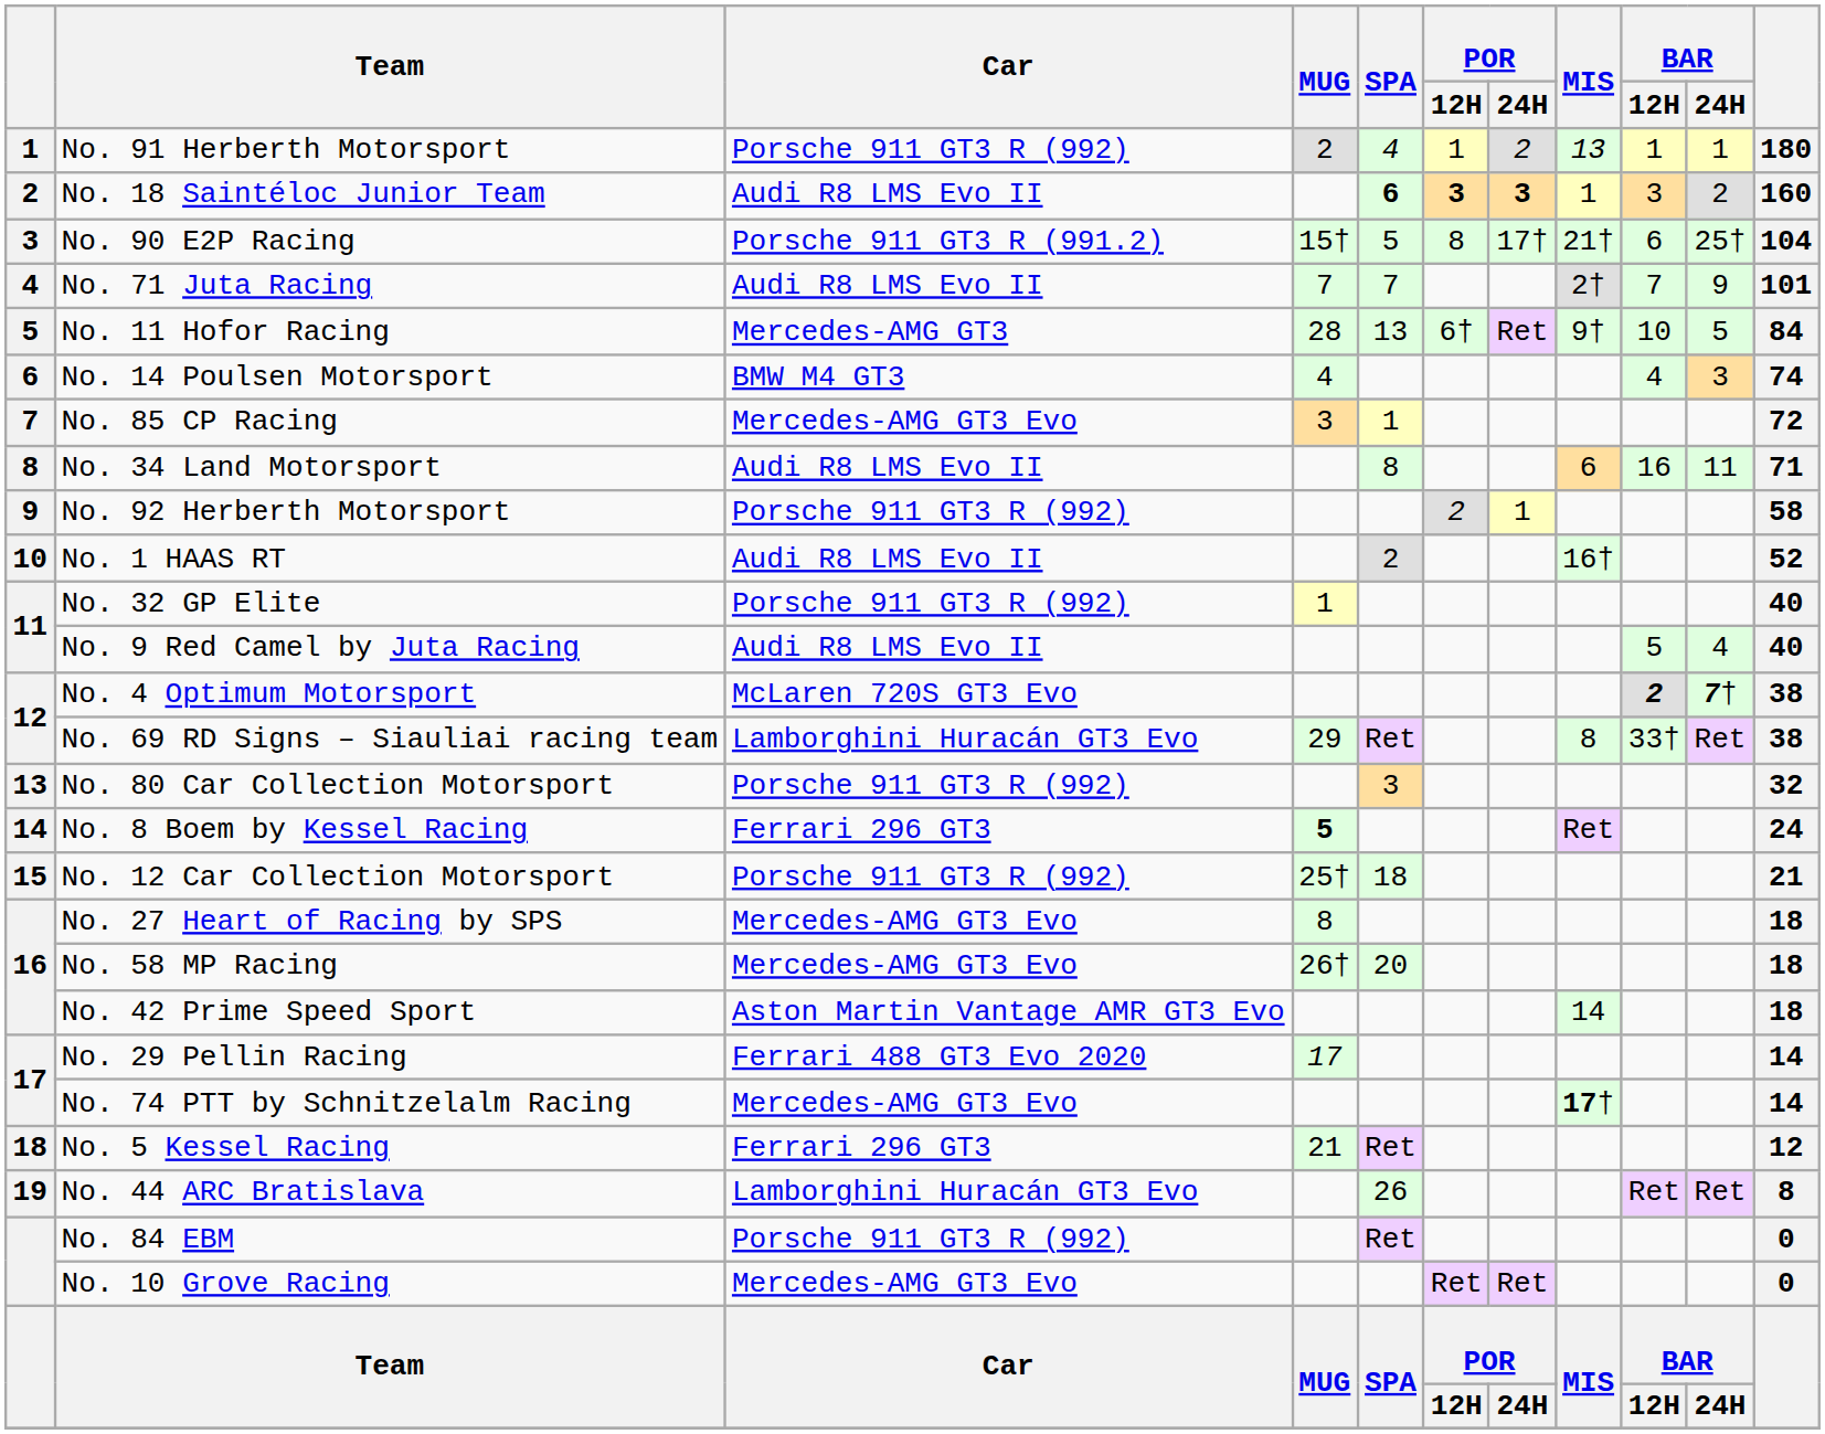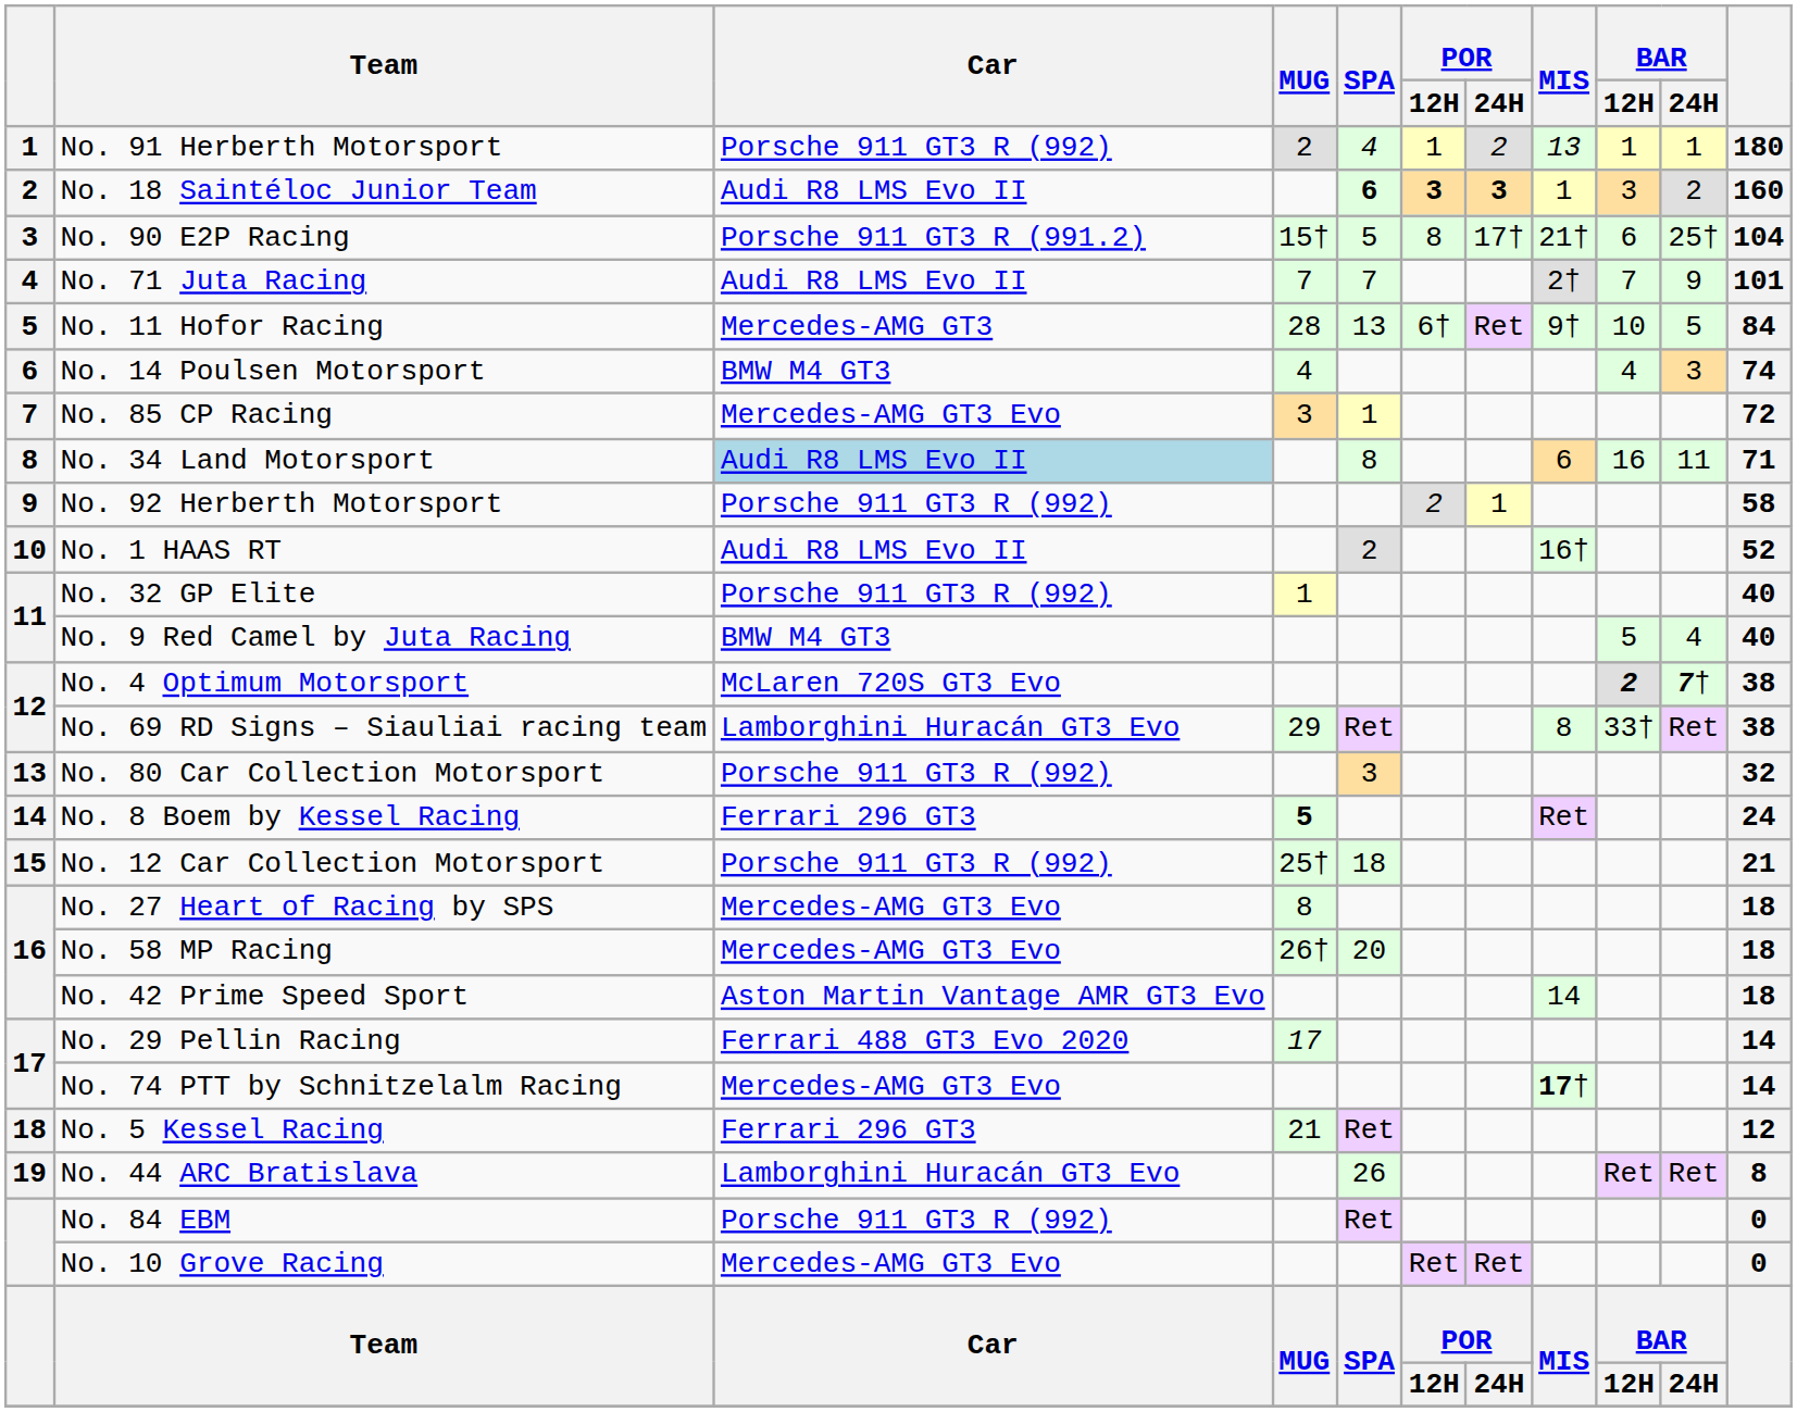 <table align=left| class="wikitable" style="font-size: 85%; text-align: center;">
 <tr valign="top">
 <th rowspan=2 valign=middle></th>
 <th rowspan=2 valign=middle>Team</th>
 <th rowspan=2 valign=middle>Car</th>
 <th rowspan=2 valign=middle><br><a href='#'>MUG</a></th>
 <th rowspan=2 valign=middle><br><a href='#'>SPA</a></th>
 <th colspan=2><br><a href='#'>POR</a></th>
 <th rowspan=2 valign=middle><br><a href='#'>MIS</a></th>
 <th colspan=2><br><a href='#'>BAR</a></th>
 <th rowspan=2 valign=middle>  </th>
 </tr>
 <tr>
 <th>12H</th>
 <th>24H</th>
 <th>12H</th>
 <th>24H</th>
 </tr>
 <tr>
 <th>1</th>
 <td align=left> No. 91 Herberth Motorsport</td>
 <td align=left><a href='#'>Porsche 911 GT3 R (992)</a></td>
 <td style="background:#DFDFDF;">2</td>
 <td style="background:#DFFFDF;"><em>4</em></td>
 <td style="background:#FFFFBF;">1</td>
 <td style="background:#DFDFDF;"><em>2</em></td>
 <td style="background:#DFFFDF;"><em>13</em></td>
 <td style="background:#FFFFBF;">1</td>
 <td style="background:#FFFFBF;">1</td>
 <th>180</th>
 </tr>
 <tr>
 <th>2</th>
 <td align=left> No. 18 <a href='#'>Saintéloc Junior Team</a></td>
 <td align=left><a href='#'>Audi R8 LMS Evo II</a></td>
 <td></td>
 <td style="background:#DFFFDF;"><strong>6</strong></td>
 <td style="background:#FFDF9F;"><strong>3</strong></td>
 <td style="background:#FFDF9F;"><strong>3</strong></td>
 <td style="background:#FFFFBF;">1</td>
 <td style="background:#FFDF9F;">3</td>
 <td style="background:#DFDFDF;">2</td>
 <th>160</th>
 </tr>
 <tr>
 <th>3</th>
 <td align=left> No. 90 E2P Racing</td>
 <td align=left><a href='#'>Porsche 911 GT3 R (991.2)</a></td>
 <td style="background:#DFFFDF;">15†</td>
 <td style="background:#DFFFDF;">5</td>
 <td style="background:#DFFFDF;">8</td>
 <td style="background:#DFFFDF;">17†</td>
 <td style="background:#DFFFDF;">21†</td>
 <td style="background:#DFFFDF;">6</td>
 <td style="background:#DFFFDF;">25†</td>
 <th>104</th>
 </tr>
 <tr>
 <th>4</th>
 <td align=left> No. 71 <a href='#'>Juta Racing</a></td>
 <td align=left><a href='#'>Audi R8 LMS Evo II</a></td>
 <td style="background:#DFFFDF;">7</td>
 <td style="background:#DFFFDF;">7</td>
 <td></td>
 <td></td>
 <td style="background:#DFDFDF;">2†</td>
 <td style="background:#DFFFDF;">7</td>
 <td style="background:#DFFFDF;">9</td>
 <th>101</th>
 </tr>
 <tr>
 <th>5</th>
 <td align=left> No. 11 Hofor Racing</td>
 <td align=left><a href='#'>Mercedes-AMG GT3</a></td>
 <td style="background:#DFFFDF;">28</td>
 <td style="background:#DFFFDF;">13</td>
 <td style="background:#DFFFDF;">6†</td>
 <td style="background:#EFCFFF;">Ret</td>
 <td style="background:#DFFFDF;">9†</td>
 <td style="background:#DFFFDF;">10</td>
 <td style="background:#DFFFDF;">5</td>
 <th>84</th>
 </tr>
 <tr>
 <th>6</th>
 <td align=left> No. 14 Poulsen Motorsport</td>
 <td align=left><a href='#'>BMW M4 GT3</a></td>
 <td style="background:#DFFFDF;">4</td>
 <td></td>
 <td></td>
 <td></td>
 <td></td>
 <td style="background:#DFFFDF;">4</td>
 <td style="background:#FFDF9F;">3</td>
 <th>74</th>
 </tr>
 <tr>
 <th>7</th>
 <td align=left> No. 85 CP Racing</td>
 <td align=left><a href='#'>Mercedes-AMG GT3 Evo</a></td>
 <td style="background:#FFDF9F;">3</td>
 <td style="background:#FFFFBF;">1</td>
 <td></td>
 <td></td>
 <td></td>
 <td></td>
 <td></td>
 <th>72</th>
 </tr>
 <tr>
 <th>8</th>
 <td align=left> No. 34 Land Motorsport</td>
-<td align=left><a href='#'>Audi R8 LMS Evo II</a></td>
+<td align=left style="background: lightblue;"><a href='#'>Audi R8 LMS Evo II</a></td>
 <td></td>
 <td style="background:#DFFFDF;">8</td>
 <td></td>
 <td></td>
 <td style="background:#FFDF9F;">6</td>
 <td style="background:#DFFFDF;">16</td>
 <td style="background:#DFFFDF;">11</td>
 <th>71</th>
 </tr>
 <tr>
 <th>9</th>
 <td align=left> No. 92 Herberth Motorsport</td>
 <td align=left><a href='#'>Porsche 911 GT3 R (992)</a></td>
 <td></td>
 <td></td>
 <td style="background:#DFDFDF;"><em>2</em></td>
 <td style="background:#FFFFBF;">1</td>
 <td></td>
 <td></td>
 <td></td>
 <th>58</th>
 </tr>
 <tr>
 <th>10</th>
 <td align=left> No. 1 HAAS RT</td>
 <td align=left><a href='#'>Audi R8 LMS Evo II</a></td>
 <td></td>
 <td style="background:#DFDFDF;">2</td>
 <td></td>
 <td></td>
 <td style="background:#DFFFDF;">16†</td>
 <td></td>
 <td></td>
 <th>52</th>
 </tr>
 <tr>
 <th rowspan=2>11</th>
 <td align=left> No. 32 GP Elite</td>
 <td align=left><a href='#'>Porsche 911 GT3 R (992)</a></td>
 <td style="background:#FFFFBF;">1</td>
 <td></td>
 <td></td>
 <td></td>
 <td></td>
 <td></td>
 <td></td>
 <th>40</th>
 </tr>
 <tr>
 <td align=left> No. 9 Red Camel by <a href='#'>Juta Racing</a></td>
-<td align=left><a href='#'>Audi R8 LMS Evo II</a></td>
+<td align=left><a href='#'>BMW M4 GT3</a></td>
 <td></td>
 <td></td>
 <td></td>
 <td></td>
 <td></td>
 <td style="background:#DFFFDF;">5</td>
 <td style="background:#DFFFDF;">4</td>
 <th>40</th>
 </tr>
 <tr>
 <th rowspan=2>12</th>
 <td align=left> No. 4 <a href='#'>Optimum Motorsport</a></td>
 <td align=left><a href='#'>McLaren 720S GT3 Evo</a></td>
 <td></td>
 <td></td>
 <td></td>
 <td></td>
 <td></td>
 <td style="background:#DFDFDF;"><strong><em>2</em></strong></td>
 <td style="background:#DFFFDF;"><strong><em>7</em></strong>†</td>
 <th>38</th>
 </tr>
 <tr>
 <td align=left> No. 69 RD Signs – Siauliai racing team</td>
 <td align=left><a href='#'>Lamborghini Huracán GT3 Evo</a></td>
 <td style="background:#DFFFDF;">29</td>
 <td style="background:#EFCFFF;">Ret</td>
 <td></td>
 <td></td>
 <td style="background:#DFFFDF;">8</td>
 <td style="background:#DFFFDF;">33†</td>
 <td style="background:#EFCFFF;">Ret</td>
 <th>38</th>
 </tr>
 <tr>
 <th>13</th>
 <td align=left> No. 80 Car Collection Motorsport</td>
 <td align=left><a href='#'>Porsche 911 GT3 R (992)</a></td>
 <td></td>
 <td style="background:#FFDF9F;">3</td>
 <td></td>
 <td></td>
 <td></td>
 <td></td>
 <td></td>
 <th>32</th>
 </tr>
 <tr>
 <th>14</th>
 <td align=left> No. 8 Boem by <a href='#'>Kessel Racing</a></td>
 <td align=left><a href='#'>Ferrari 296 GT3</a></td>
 <td style="background:#DFFFDF;"><strong>5</strong></td>
 <td></td>
 <td></td>
 <td></td>
 <td style="background:#EFCFFF;">Ret</td>
 <td></td>
 <td></td>
 <th>24</th>
 </tr>
 <tr>
 <th>15</th>
 <td align=left> No. 12 Car Collection Motorsport</td>
 <td align=left><a href='#'>Porsche 911 GT3 R (992)</a></td>
 <td style="background:#DFFFDF;">25†</td>
 <td style="background:#DFFFDF;">18</td>
 <td></td>
 <td></td>
 <td></td>
 <td></td>
 <td></td>
 <th>21</th>
 </tr>
 <tr>
 <th rowspan=3>16</th>
 <td align=left> No. 27 <a href='#'>Heart of Racing</a> by SPS</td>
 <td align=left><a href='#'>Mercedes-AMG GT3 Evo</a></td>
 <td style="background:#DFFFDF;">8</td>
 <td></td>
 <td></td>
 <td></td>
 <td></td>
 <td></td>
 <td></td>
 <th>18</th>
 </tr>
 <tr>
 <td align=left> No. 58 MP Racing</td>
 <td align=left><a href='#'>Mercedes-AMG GT3 Evo</a></td>
 <td style="background:#DFFFDF;">26†</td>
 <td style="background:#DFFFDF;">20</td>
 <td></td>
 <td></td>
 <td></td>
 <td></td>
 <td></td>
 <th>18</th>
 </tr>
 <tr>
 <td align=left> No. 42 Prime Speed Sport</td>
 <td align=left><a href='#'>Aston Martin Vantage AMR GT3 Evo</a></td>
 <td></td>
 <td></td>
 <td></td>
 <td></td>
 <td style="background:#DFFFDF;">14</td>
 <td></td>
 <td></td>
 <th>18</th>
 </tr>
 <tr>
 <th rowspan=2>17</th>
 <td align=left> No. 29 Pellin Racing</td>
 <td align=left><a href='#'>Ferrari 488 GT3 Evo 2020</a></td>
 <td style="background:#DFFFDF;"><em>17</em></td>
 <td></td>
 <td></td>
 <td></td>
 <td></td>
 <td></td>
 <td></td>
 <th>14</th>
 </tr>
 <tr>
 <td align=left> No. 74 PTT by Schnitzelalm Racing</td>
 <td align=left><a href='#'>Mercedes-AMG GT3 Evo</a></td>
 <td></td>
 <td></td>
 <td></td>
 <td></td>
 <td style="background:#DFFFDF;"><strong>17</strong>†</td>
 <td></td>
 <td></td>
 <th>14</th>
 </tr>
 <tr>
 <th>18</th>
 <td align=left> No. 5 <a href='#'>Kessel Racing</a></td>
 <td align=left><a href='#'>Ferrari 296 GT3</a></td>
 <td style="background:#DFFFDF;">21</td>
 <td style="background:#EFCFFF;">Ret</td>
 <td></td>
 <td></td>
 <td></td>
 <td></td>
 <td></td>
 <th>12</th>
 </tr>
 <tr>
 <th>19</th>
 <td align=left> No. 44 <a href='#'>ARC Bratislava</a></td>
 <td align=left><a href='#'>Lamborghini Huracán GT3 Evo</a></td>
 <td></td>
 <td style="background:#DFFFDF;">26</td>
 <td></td>
 <td></td>
 <td></td>
 <td style="background:#EFCFFF;">Ret</td>
 <td style="background:#EFCFFF;">Ret</td>
 <th>8</th>
 </tr>
 <tr>
 <th rowspan=2></th>
 <td align=left> No. 84 <a href='#'>EBM</a></td>
 <td align=left><a href='#'>Porsche 911 GT3 R (992)</a></td>
 <td></td>
 <td style="background:#EFCFFF;">Ret</td>
 <td></td>
 <td></td>
 <td></td>
 <td></td>
 <td></td>
 <th>0</th>
 </tr>
 <tr>
 <td align=left> No. 10 <a href='#'>Grove Racing</a></td>
 <td align=left><a href='#'>Mercedes-AMG GT3 Evo</a></td>
 <td></td>
 <td></td>
 <td style="background:#EFCFFF;">Ret</td>
 <td style="background:#EFCFFF;">Ret</td>
 <td></td>
 <td></td>
 <td></td>
 <th>0</th>
 </tr>
 <tr>
 <th rowspan=2 valign=middle></th>
 <th rowspan=2 valign=middle>Team</th>
 <th rowspan=2 valign=middle>Car</th>
 <th rowspan=2 valign=middle><br><a href='#'>MUG</a></th>
 <th rowspan=2 valign=middle><br><a href='#'>SPA</a></th>
 <th colspan=2><br><a href='#'>POR</a></th>
 <th rowspan=2 valign=middle><br><a href='#'>MIS</a></th>
 <th colspan=2><br><a href='#'>BAR</a></th>
 <th rowspan=2 valign=middle>  </th>
 </tr>
 <tr>
 <th>12H</th>
 <th>24H</th>
 <th>12H</th>
 <th>24H</th>
 </tr>
 <tr>
 </tr>
 </table>
